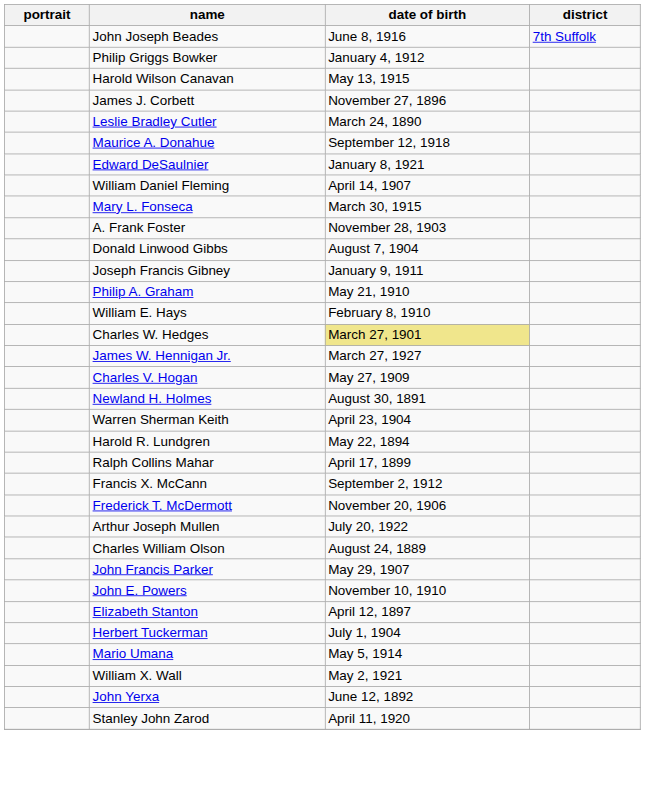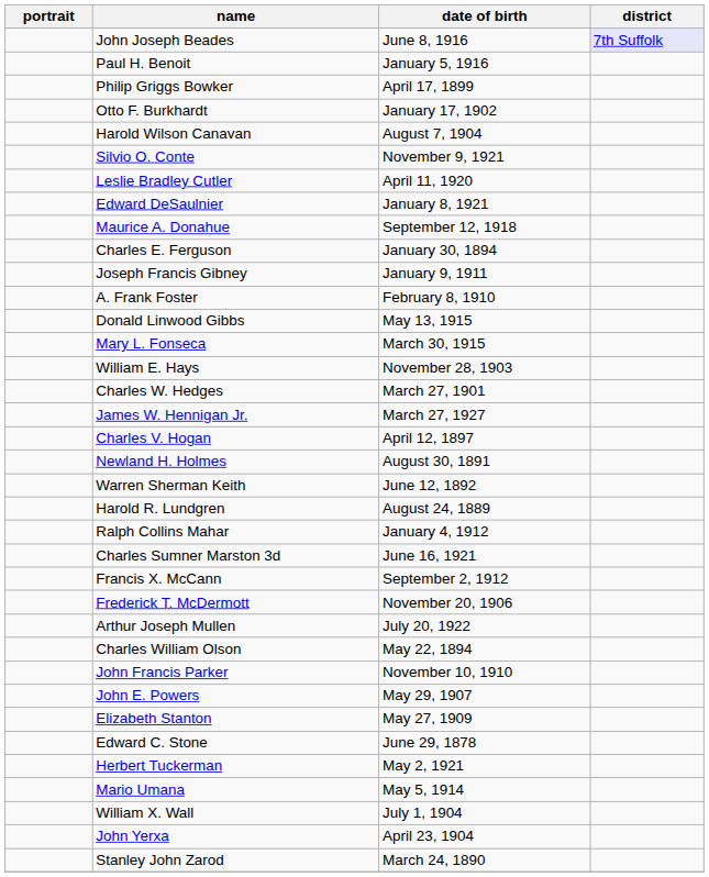 <table class='wikitable sortable' style="width:60%">
 <tr>
 <th>portrait</th>
 <th>name </th>
 <th data-sort-type=date>date of birth </th>
 <th>district </th>
 </tr>
 <tr>
 <td></td>
 <td>John Joseph Beades</td>
 <td>June 8, 1916</td>
-<td><a href='#'>7th Suffolk</a></td>
+<td style="background: lavender;"><a href='#'>7th Suffolk</a></td>
+</tr>
+<tr>
+<td></td>
+<td>Paul H. Benoit</td>
+<td>January 5, 1916</td>
+<td></td>
 </tr>
 <tr>
 <td></td>
 <td>Philip Griggs Bowker</td>
-<td>January 4, 1912</td>
+<td>April 17, 1899</td>
+<td></td>
+</tr>
+<tr>
+<td></td>
+<td>Otto F. Burkhardt</td>
+<td>January 17, 1902</td>
 <td></td>
 </tr>
 <tr>
 <td></td>
 <td>Harold Wilson Canavan</td>
-<td>May 13, 1915</td>
+<td>August 7, 1904</td>
 <td></td>
 </tr>
 <tr>
 <td></td>
-<td>James J. Corbett</td>
-<td>November 27, 1896</td>
+<td><a href='#'>Silvio O. Conte</a></td>
+<td>November 9, 1921</td>
 <td></td>
 </tr>
 <tr>
 <td></td>
 <td><a href='#'>Leslie Bradley Cutler</a></td>
-<td>March 24, 1890</td>
+<td>April 11, 1920</td>
+<td></td>
+</tr>
+<tr>
+<td></td>
+<td><a href='#'>Edward DeSaulnier</a></td>
+<td>January 8, 1921</td>
 <td></td>
 </tr>
 <tr>
 <td></td>
 <td><a href='#'>Maurice A. Donahue</a></td>
 <td>September 12, 1918</td>
 <td></td>
 </tr>
 <tr>
 <td></td>
-<td><a href='#'>Edward DeSaulnier</a></td>
-<td>January 8, 1921</td>
+<td>Charles E. Ferguson</td>
+<td>January 30, 1894</td>
 <td></td>
 </tr>
 <tr>
 <td></td>
-<td>William Daniel Fleming</td>
-<td>April 14, 1907</td>
+<td>Joseph Francis Gibney</td>
+<td>January 9, 1911</td>
+<td></td>
+</tr>
+<tr>
+<td></td>
+<td>A. Frank Foster</td>
+<td>February 8, 1910</td>
+<td></td>
+</tr>
+<tr>
+<td></td>
+<td>Donald Linwood Gibbs</td>
+<td>May 13, 1915</td>
 <td></td>
 </tr>
 <tr>
 <td></td>
 <td><a href='#'>Mary L. Fonseca</a></td>
 <td>March 30, 1915</td>
 <td></td>
 </tr>
 <tr>
 <td></td>
-<td>A. Frank Foster</td>
+<td>William E. Hays</td>
 <td>November 28, 1903</td>
 <td></td>
 </tr>
 <tr>
 <td></td>
-<td>Donald Linwood Gibbs</td>
-<td>August 7, 1904</td>
-<td></td>
-</tr>
-<tr>
-<td></td>
-<td>Joseph Francis Gibney</td>
-<td>January 9, 1911</td>
-<td></td>
-</tr>
-<tr>
-<td></td>
-<td><a href='#'>Philip A. Graham</a></td>
-<td>May 21, 1910</td>
-<td></td>
-</tr>
-<tr>
-<td></td>
-<td>William E. Hays</td>
-<td>February 8, 1910</td>
-<td></td>
-</tr>
-<tr>
-<td></td>
 <td>Charles W. Hedges</td>
-<td style="background: khaki;">March 27, 1901</td>
+<td>March 27, 1901</td>
 <td></td>
 </tr>
 <tr>
 <td></td>
 <td><a href='#'>James W. Hennigan Jr.</a></td>
 <td>March 27, 1927</td>
 <td></td>
 </tr>
 <tr>
 <td></td>
 <td><a href='#'>Charles V. Hogan</a></td>
-<td>May 27, 1909</td>
+<td>April 12, 1897</td>
 <td></td>
 </tr>
 <tr>
 <td></td>
 <td><a href='#'>Newland H. Holmes</a></td>
 <td>August 30, 1891</td>
 <td></td>
 </tr>
 <tr>
 <td></td>
 <td>Warren Sherman Keith</td>
-<td>April 23, 1904</td>
+<td>June 12, 1892</td>
 <td></td>
 </tr>
 <tr>
 <td></td>
 <td>Harold R. Lundgren</td>
-<td>May 22, 1894</td>
+<td>August 24, 1889</td>
 <td></td>
 </tr>
 <tr>
 <td></td>
 <td>Ralph Collins Mahar</td>
-<td>April 17, 1899</td>
+<td>January 4, 1912</td>
+<td></td>
+</tr>
+<tr>
+<td></td>
+<td>Charles Sumner Marston 3d</td>
+<td>June 16, 1921</td>
 <td></td>
 </tr>
 <tr>
 <td></td>
 <td>Francis X. McCann</td>
 <td>September 2, 1912</td>
 <td></td>
 </tr>
 <tr>
 <td></td>
 <td><a href='#'>Frederick T. McDermott</a></td>
 <td>November 20, 1906</td>
 <td></td>
 </tr>
 <tr>
 <td></td>
 <td>Arthur Joseph Mullen</td>
 <td>July 20, 1922</td>
 <td></td>
 </tr>
 <tr>
 <td></td>
 <td>Charles William Olson</td>
-<td>August 24, 1889</td>
+<td>May 22, 1894</td>
 <td></td>
 </tr>
 <tr>
 <td></td>
 <td><a href='#'>John Francis Parker</a></td>
+<td>November 10, 1910</td>
+<td></td>
+</tr>
+<tr>
+<td></td>
+<td><a href='#'>John E. Powers</a></td>
 <td>May 29, 1907</td>
 <td></td>
 </tr>
 <tr>
 <td></td>
-<td><a href='#'>John E. Powers</a></td>
-<td>November 10, 1910</td>
+<td><a href='#'>Elizabeth Stanton</a></td>
+<td>May 27, 1909</td>
 <td></td>
 </tr>
 <tr>
 <td></td>
-<td><a href='#'>Elizabeth Stanton</a></td>
-<td>April 12, 1897</td>
+<td>Edward C. Stone</td>
+<td>June 29, 1878</td>
 <td></td>
 </tr>
 <tr>
 <td></td>
 <td><a href='#'>Herbert Tuckerman</a></td>
-<td>July 1, 1904</td>
+<td>May 2, 1921</td>
 <td></td>
 </tr>
 <tr>
 <td></td>
 <td><a href='#'>Mario Umana</a></td>
 <td>May 5, 1914</td>
 <td></td>
 </tr>
 <tr>
 <td></td>
 <td>William X. Wall</td>
-<td>May 2, 1921</td>
+<td>July 1, 1904</td>
 <td></td>
 </tr>
 <tr>
 <td></td>
 <td><a href='#'>John Yerxa</a></td>
-<td>June 12, 1892</td>
+<td>April 23, 1904</td>
 <td></td>
 </tr>
 <tr>
 <td></td>
 <td>Stanley John Zarod</td>
-<td>April 11, 1920</td>
+<td>March 24, 1890</td>
 <td></td>
 </tr>
 <tr>
 </tr>
 </table>
